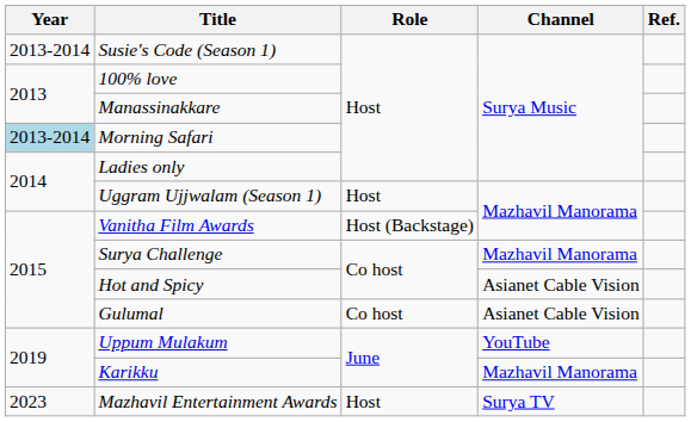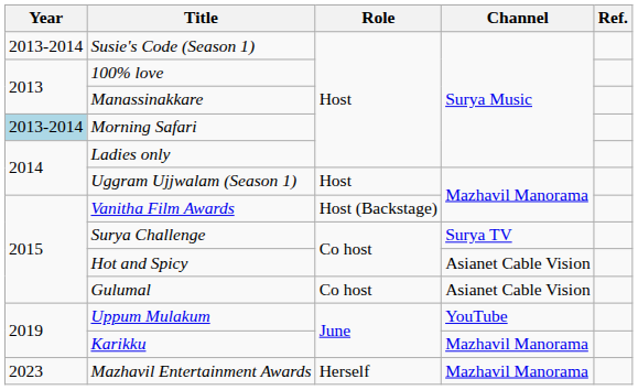 <table class="wikitable sortable">
 <tr>
 <th>Year</th>
 <th>Title</th>
 <th>Role</th>
 <th>Channel</th>
 <th class="unsortable">Ref.</th>
 </tr>
 <tr>
 <td>2013-2014</td>
 <td><em>Susie's Code (Season 1)</em></td>
 <td rowspan="5">Host</td>
 <td rowspan=5><a href='#'>Surya Music</a></td>
 <td></td>
 </tr>
 <tr>
 <td rowspan="2">2013</td>
 <td><em>100% love</em></td>
 <td></td>
 </tr>
 <tr>
 <td><em>Manassinakkare</em></td>
 <td></td>
 </tr>
 <tr>
 <td style="background: lightblue;">2013-2014</td>
 <td><em>Morning Safari</em></td>
 <td></td>
 </tr>
 <tr>
 <td rowspan="2">2014</td>
 <td><em>Ladies only</em></td>
 <td></td>
 </tr>
 <tr>
 <td><em>Uggram Ujjwalam (Season 1)</em></td>
 <td>Host</td>
 <td rowspan=2><a href='#'>Mazhavil Manorama</a></td>
 <td></td>
 </tr>
 <tr>
 <td rowspan="4">2015</td>
 <td><em><a href='#'>Vanitha Film Awards</a></em></td>
 <td>Host (Backstage)</td>
 <td></td>
 </tr>
 <tr>
 <td><em>Surya Challenge</em></td>
 <td rowspan="2">Co host</td>
-<td><a href='#'>Mazhavil Manorama </a></td>
+<td><a href='#'>Surya TV</a></td>
 <td></td>
 </tr>
 <tr>
 <td><em>Hot and Spicy</em></td>
 <td>Asianet Cable Vision</td>
 <td></td>
 </tr>
 <tr>
 <td><em>Gulumal</em></td>
 <td>Co host</td>
 <td>Asianet Cable Vision</td>
 <td></td>
 </tr>
 <tr>
 <td rowspan="2">2019</td>
 <td><em><a href='#'>Uppum Mulakum</a></em></td>
 <td rowspan="2"><a href='#'>June</a></td>
 <td><a href='#'>YouTube</a></td>
 <td></td>
 </tr>
 <tr>
 <td><em><a href='#'>Karikku</a></em></td>
 <td><a href='#'>Mazhavil Manorama </a></td>
 <td></td>
 </tr>
 <tr>
 <td>2023</td>
 <td><em>Mazhavil Entertainment Awards</em></td>
-<td>Host</td>
-<td><a href='#'>Surya TV</a></td>
+<td>Herself</td>
+<td><a href='#'>Mazhavil Manorama </a></td>
 <td></td>
 </tr>
 </table>
